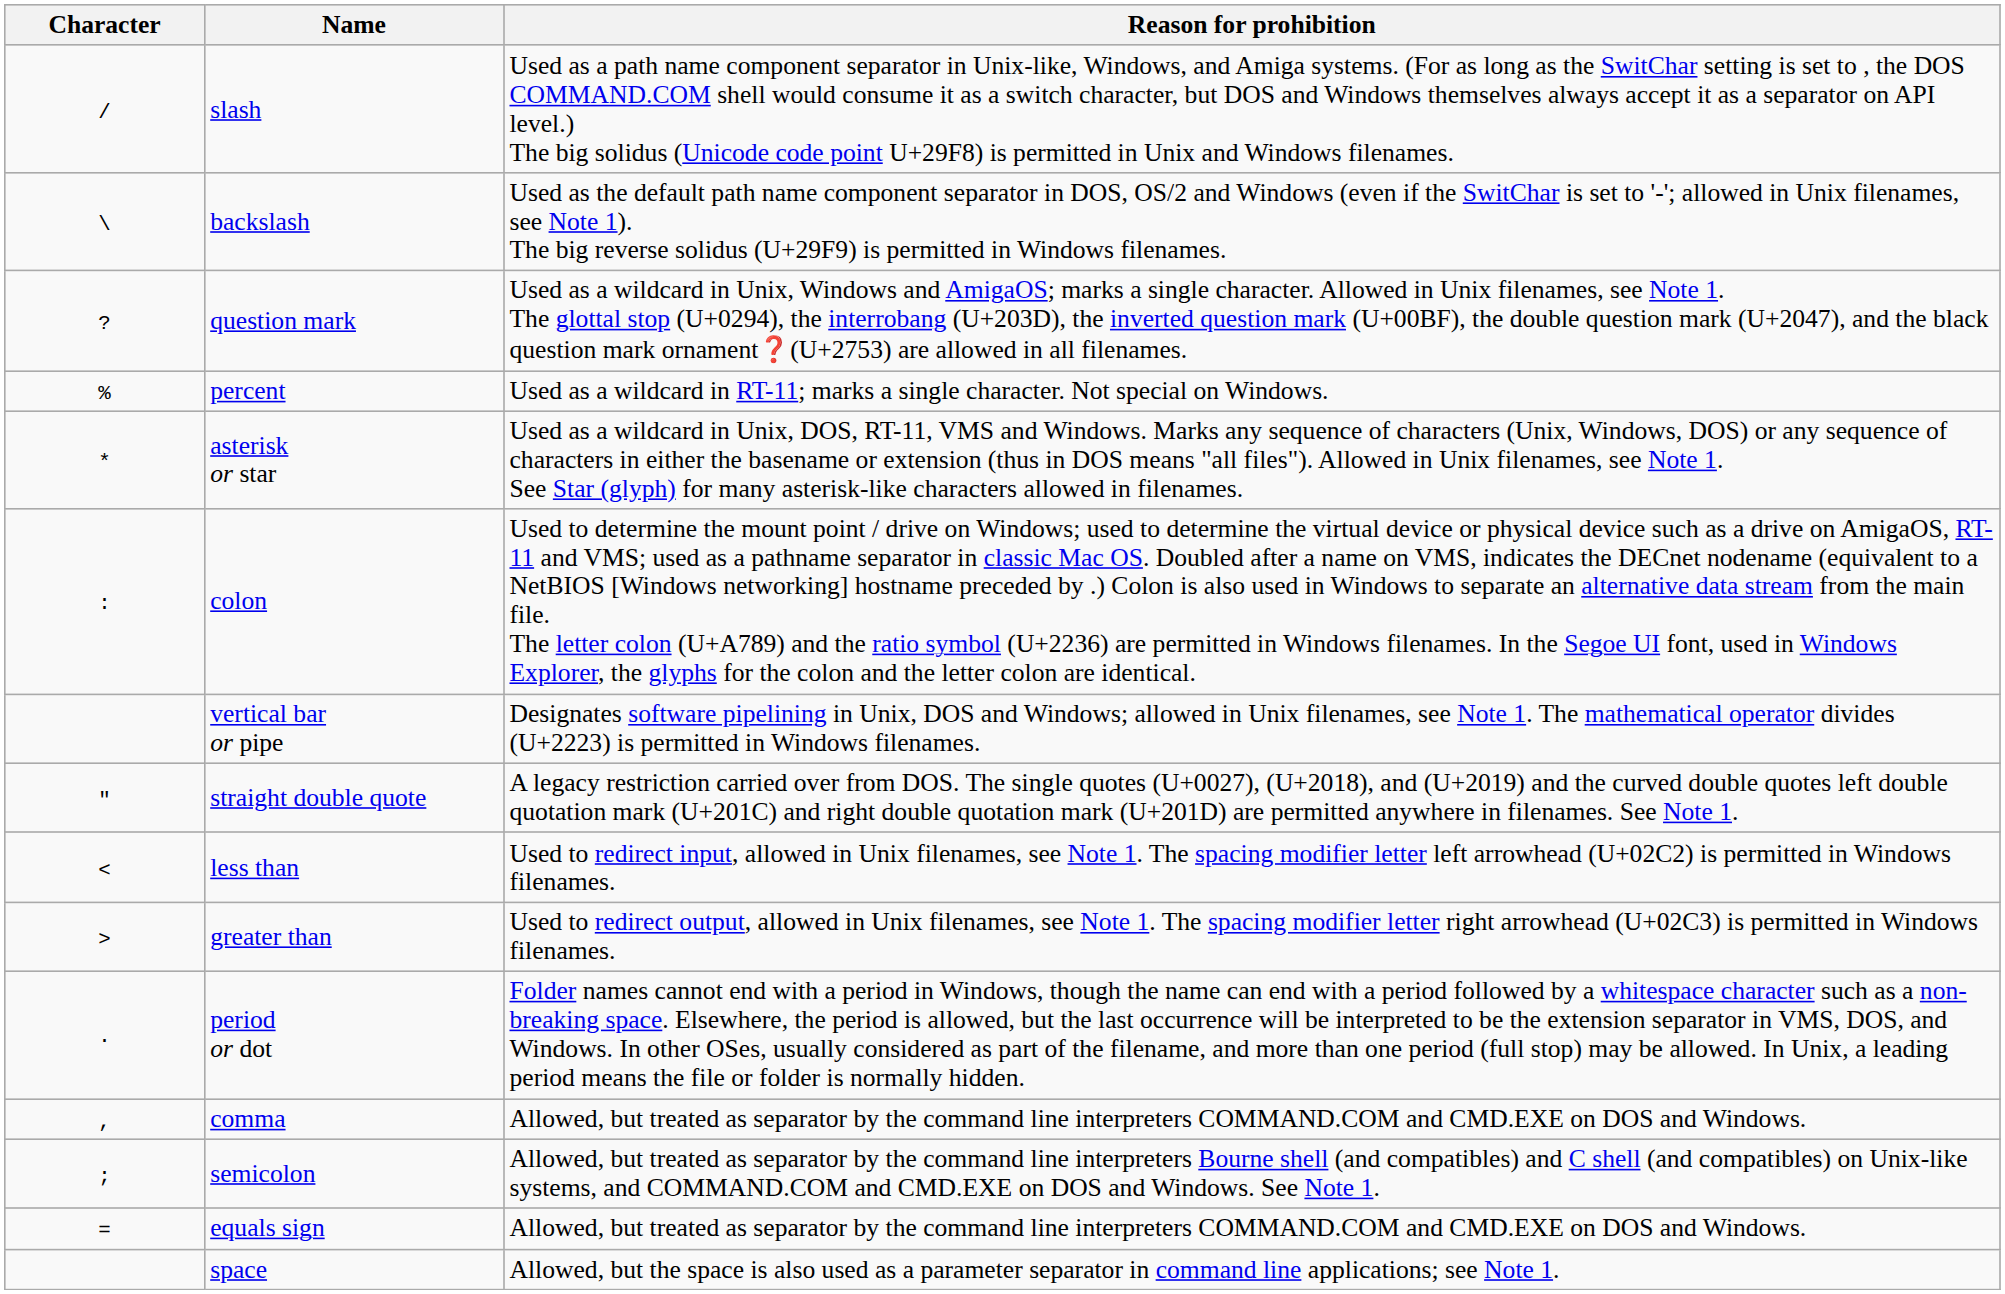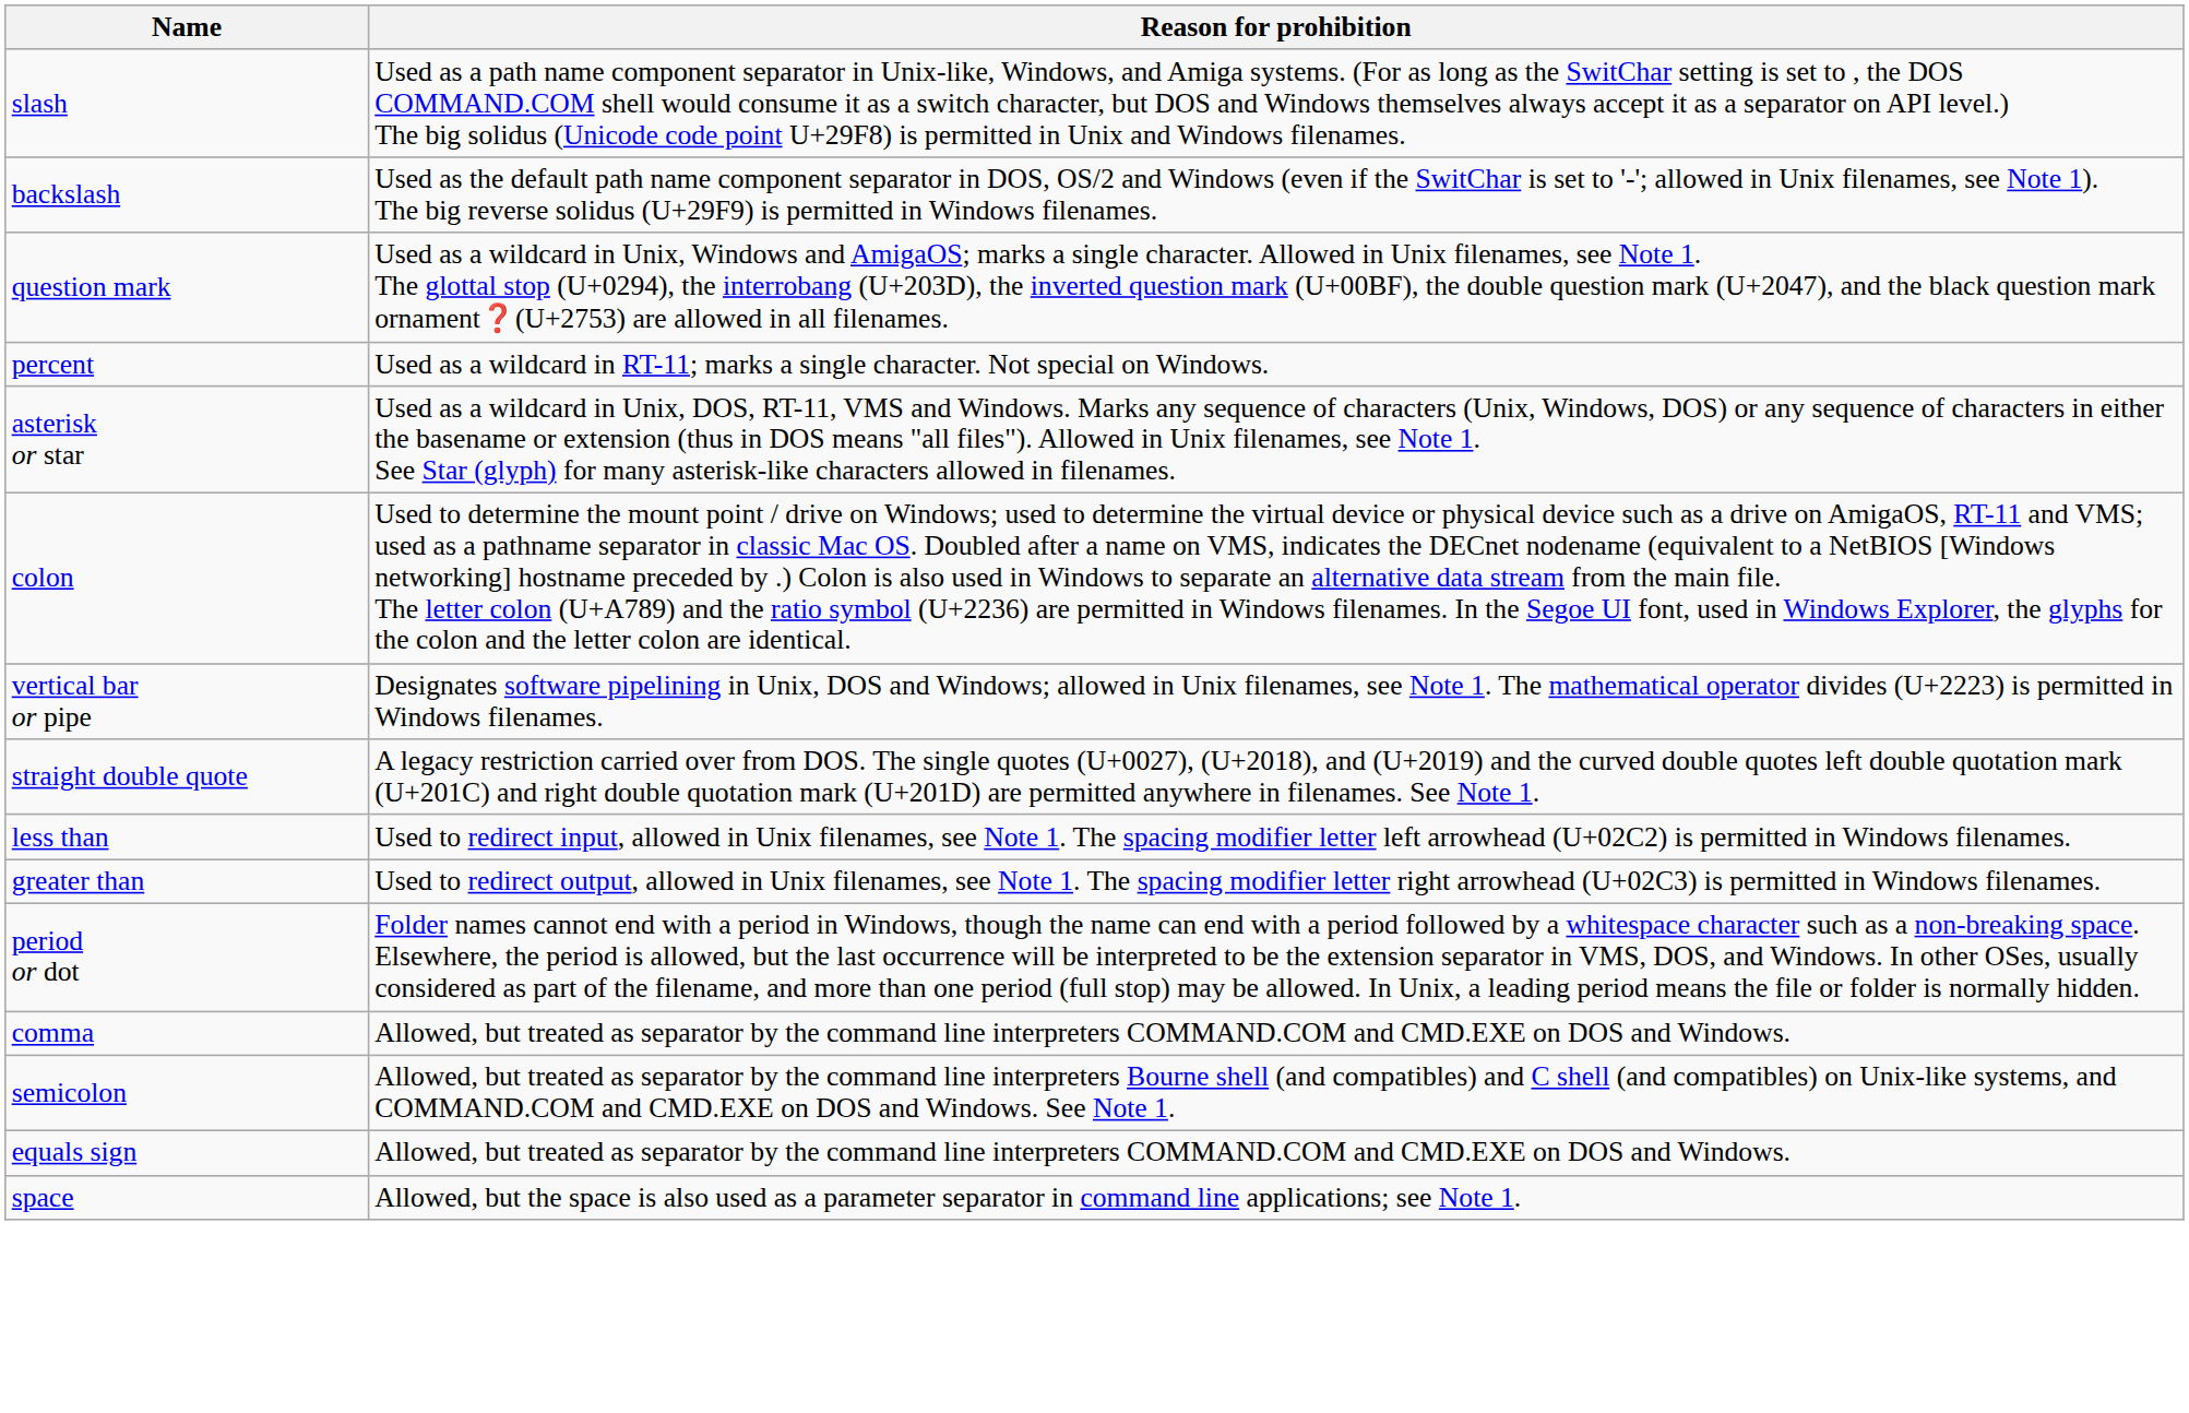 <table class="wikitable">
 <tr>
-<th style="width:10%;">Character</th>
 <th style="width:15%;">Name</th>
 <th style="width:75%;">Reason for prohibition</th>
 </tr>
 <tr>
-<td style="text-align:center;"><code>/</code></td>
 <td><a href='#'>slash</a></td>
 <td>Used as a path name component separator in Unix-like, Windows, and Amiga systems. (For as long as the <a href='#'>SwitChar</a> setting is set to , the DOS <a href='#'>COMMAND.COM</a> shell would consume it as a switch character, but DOS and Windows themselves always accept it as a separator on API level.)<br>The big solidus  (<a href='#'>Unicode code point</a> U+29F8) is permitted in Unix and Windows filenames.</td>
 </tr>
 <tr>
-<td style="text-align:center;"><code>\</code></td>
 <td><a href='#'>backslash</a></td>
 <td>Used as the default path name component separator in DOS, OS/2 and Windows (even if the <a href='#'>SwitChar</a> is set to '-'; allowed in Unix filenames, see <a href='#'>Note 1</a>).<br>The big reverse solidus  (U+29F9) is permitted in Windows filenames.</td>
 </tr>
 <tr>
-<td style="text-align:center;"><code>?</code></td>
 <td><a href='#'>question mark</a></td>
 <td>Used as a wildcard in Unix, Windows and <a href='#'>AmigaOS</a>; marks a single character. Allowed in Unix filenames, see <a href='#'>Note 1</a>.<br>The <a href='#'>glottal stop</a>  (U+0294), the <a href='#'>interrobang</a>  (U+203D), the <a href='#'>inverted question mark</a>  (U+00BF), the double question mark  (U+2047), and the black question mark ornament❓(U+2753) are allowed in all filenames.</td>
 </tr>
 <tr>
-<td style="text-align:center;"><code>%</code></td>
 <td><a href='#'>percent</a></td>
 <td>Used as a wildcard in <a href='#'>RT-11</a>; marks a single character. Not special on Windows.</td>
 </tr>
 <tr>
-<td style="text-align:center;"><code>*</code></td>
 <td><a href='#'>asterisk</a><br> <em>or</em> star</td>
 <td>Used as a wildcard in Unix, DOS, RT-11, VMS and Windows. Marks any sequence of characters (Unix, Windows, DOS) or any sequence of characters in either the basename or extension (thus  in DOS means "all files"). Allowed in Unix filenames, see <a href='#'>Note 1</a>.<br>See <a href='#'>Star (glyph)</a> for many asterisk-like characters allowed in filenames.</td>
 </tr>
 <tr>
-<td style="text-align:center;"><code>:</code></td>
 <td><a href='#'>colon</a></td>
 <td>Used to determine the mount point / drive on Windows; used to determine the virtual device or physical device such as a drive on AmigaOS, <a href='#'>RT-11</a> and VMS; used as a pathname separator in <a href='#'>classic Mac OS</a>. Doubled after a name on VMS, indicates the DECnet nodename (equivalent to a NetBIOS [Windows networking] hostname preceded by .) Colon is also used in Windows to separate an <a href='#'>alternative data stream</a> from the main file.<br>The <a href='#'>letter colon</a>  (U+A789) and the <a href='#'>ratio symbol</a>   (U+2236) are permitted in Windows filenames. In the <a href='#'>Segoe UI</a> font, used in <a href='#'>Windows Explorer</a>, the <a href='#'>glyphs</a> for the colon and the letter colon are identical.</td>
 </tr>
 <tr>
-<td style="text-align:center;"><code></code></td>
 <td><a href='#'>vertical bar</a><br> <em>or</em> pipe</td>
 <td>Designates <a href='#'>software pipelining</a> in Unix, DOS and Windows; allowed in Unix filenames, see <a href='#'>Note 1</a>. The <a href='#'>mathematical operator</a> divides  (U+2223) is permitted in Windows filenames.</td>
 </tr>
 <tr>
-<td style="text-align:center;"><code>"</code></td>
 <td><a href='#'>straight double quote</a></td>
 <td>A legacy restriction carried over from DOS. The single quotes  (U+0027),  (U+2018), and  (U+2019) and the curved double quotes left double quotation mark  (U+201C) and right double quotation mark  (U+201D) are permitted anywhere in filenames. See <a href='#'>Note 1</a>.</td>
 </tr>
 <tr>
-<td style="text-align:center;"><code><</code></td>
 <td><a href='#'>less than</a></td>
 <td>Used to <a href='#'>redirect input</a>, allowed in Unix filenames, see <a href='#'>Note 1</a>. The <a href='#'>spacing modifier letter</a> left arrowhead  (U+02C2) is permitted in Windows filenames.</td>
 </tr>
 <tr>
-<td style="text-align:center;"><code>></code></td>
 <td><a href='#'>greater than</a></td>
 <td>Used to <a href='#'>redirect output</a>, allowed in Unix filenames, see <a href='#'>Note 1</a>. The <a href='#'>spacing modifier letter</a> right arrowhead  (U+02C3) is permitted in Windows filenames.</td>
 </tr>
 <tr>
-<td style="text-align:center;"><code>.</code></td>
 <td><a href='#'>period</a><br> <em>or</em> dot</td>
 <td><a href='#'>Folder</a> names cannot end with a period in Windows, though the name can end with a period followed by a <a href='#'>whitespace character</a> such as a <a href='#'>non-breaking space</a>. Elsewhere, the period is allowed, but the last occurrence will be interpreted to be the extension separator in VMS, DOS, and Windows. In other OSes, usually considered as part of the filename, and more than one period (full stop) may be allowed. In Unix, a leading period means the file or folder is normally hidden.</td>
 </tr>
 <tr>
-<td style="text-align:center;"><code>,</code></td>
 <td><a href='#'>comma</a></td>
 <td>Allowed, but treated as separator by the command line interpreters COMMAND.COM and CMD.EXE on DOS and Windows.</td>
 </tr>
 <tr>
-<td style="text-align:center;"><code>;</code></td>
 <td><a href='#'>semicolon</a></td>
 <td>Allowed, but treated as separator by the command line interpreters <a href='#'>Bourne shell</a> (and compatibles) and <a href='#'>C shell</a> (and compatibles) on Unix-like systems, and COMMAND.COM and CMD.EXE on DOS and Windows.  See <a href='#'>Note 1</a>.</td>
 </tr>
 <tr>
-<td style="text-align:center;"><code>=</code></td>
 <td><a href='#'>equals sign</a></td>
 <td>Allowed, but treated as separator by the command line interpreters COMMAND.COM and CMD.EXE on DOS and Windows.</td>
 </tr>
 <tr>
-<td style="text-align:center;"><code>&#32;</code></td>
 <td><a href='#'>space</a><br></td>
 <td>Allowed, but the space is also used as a parameter separator in <a href='#'>command line</a> applications; see <a href='#'>Note 1</a>.</td>
 </tr>
 </table>
